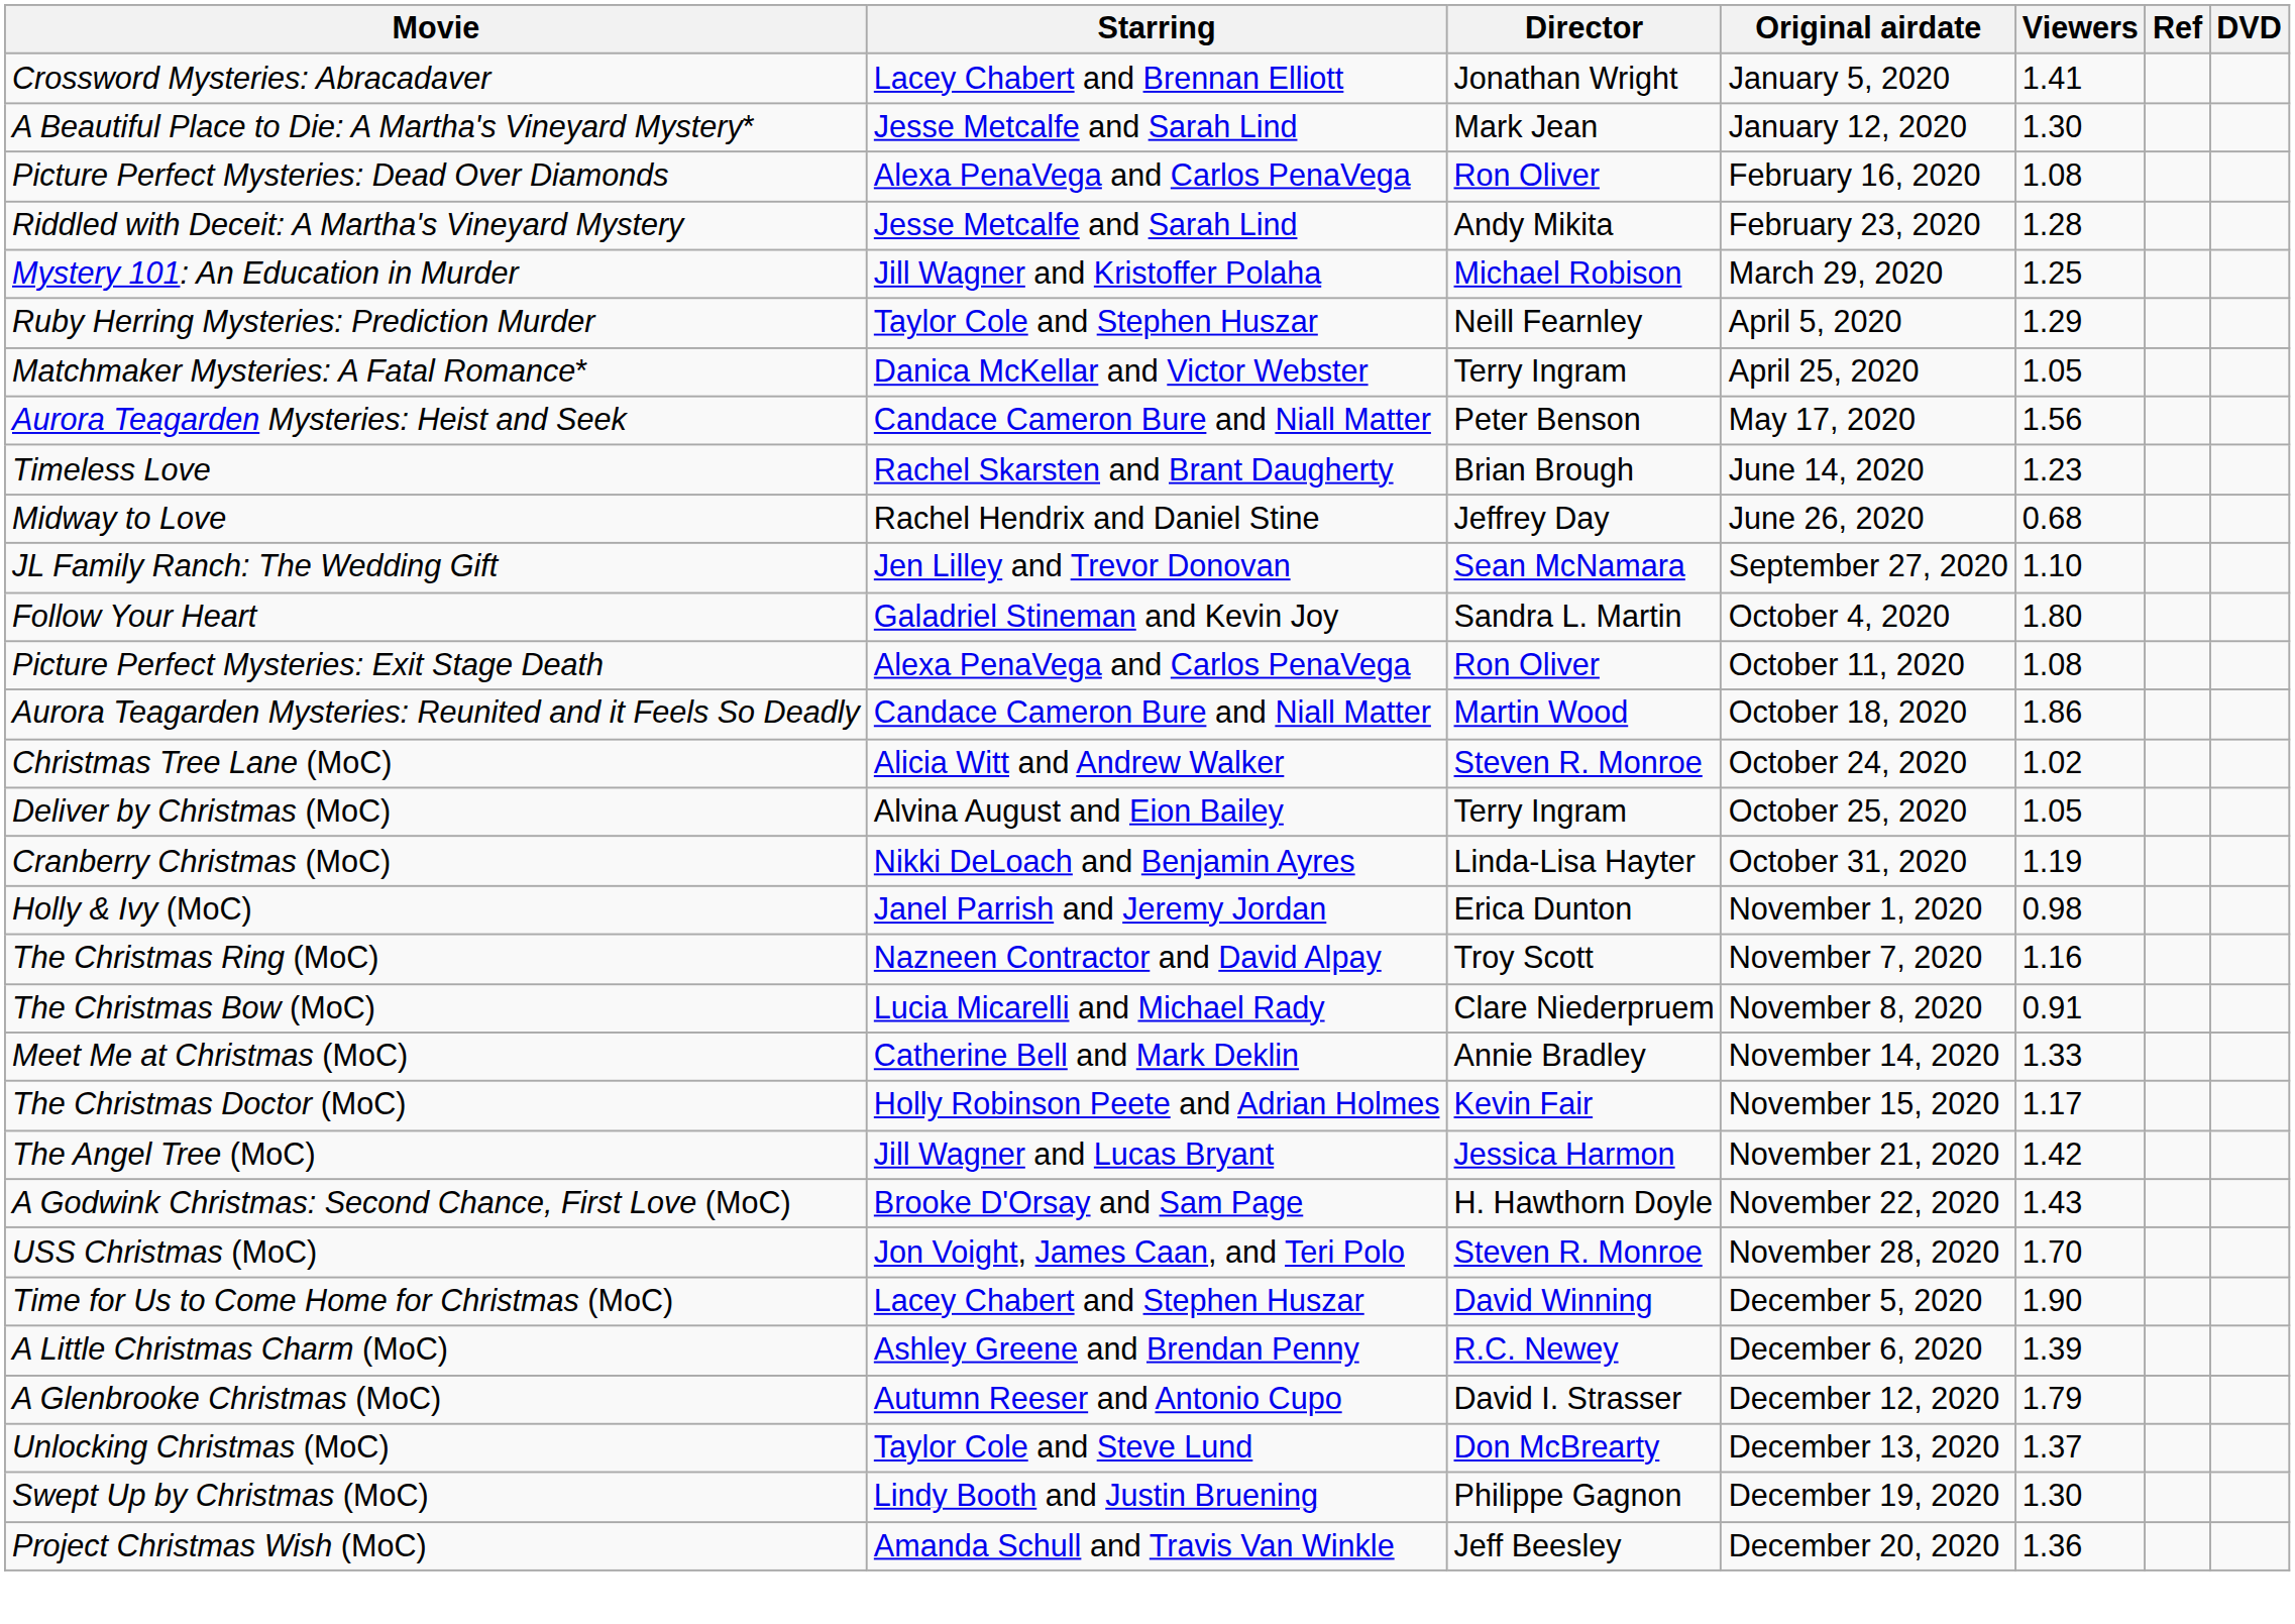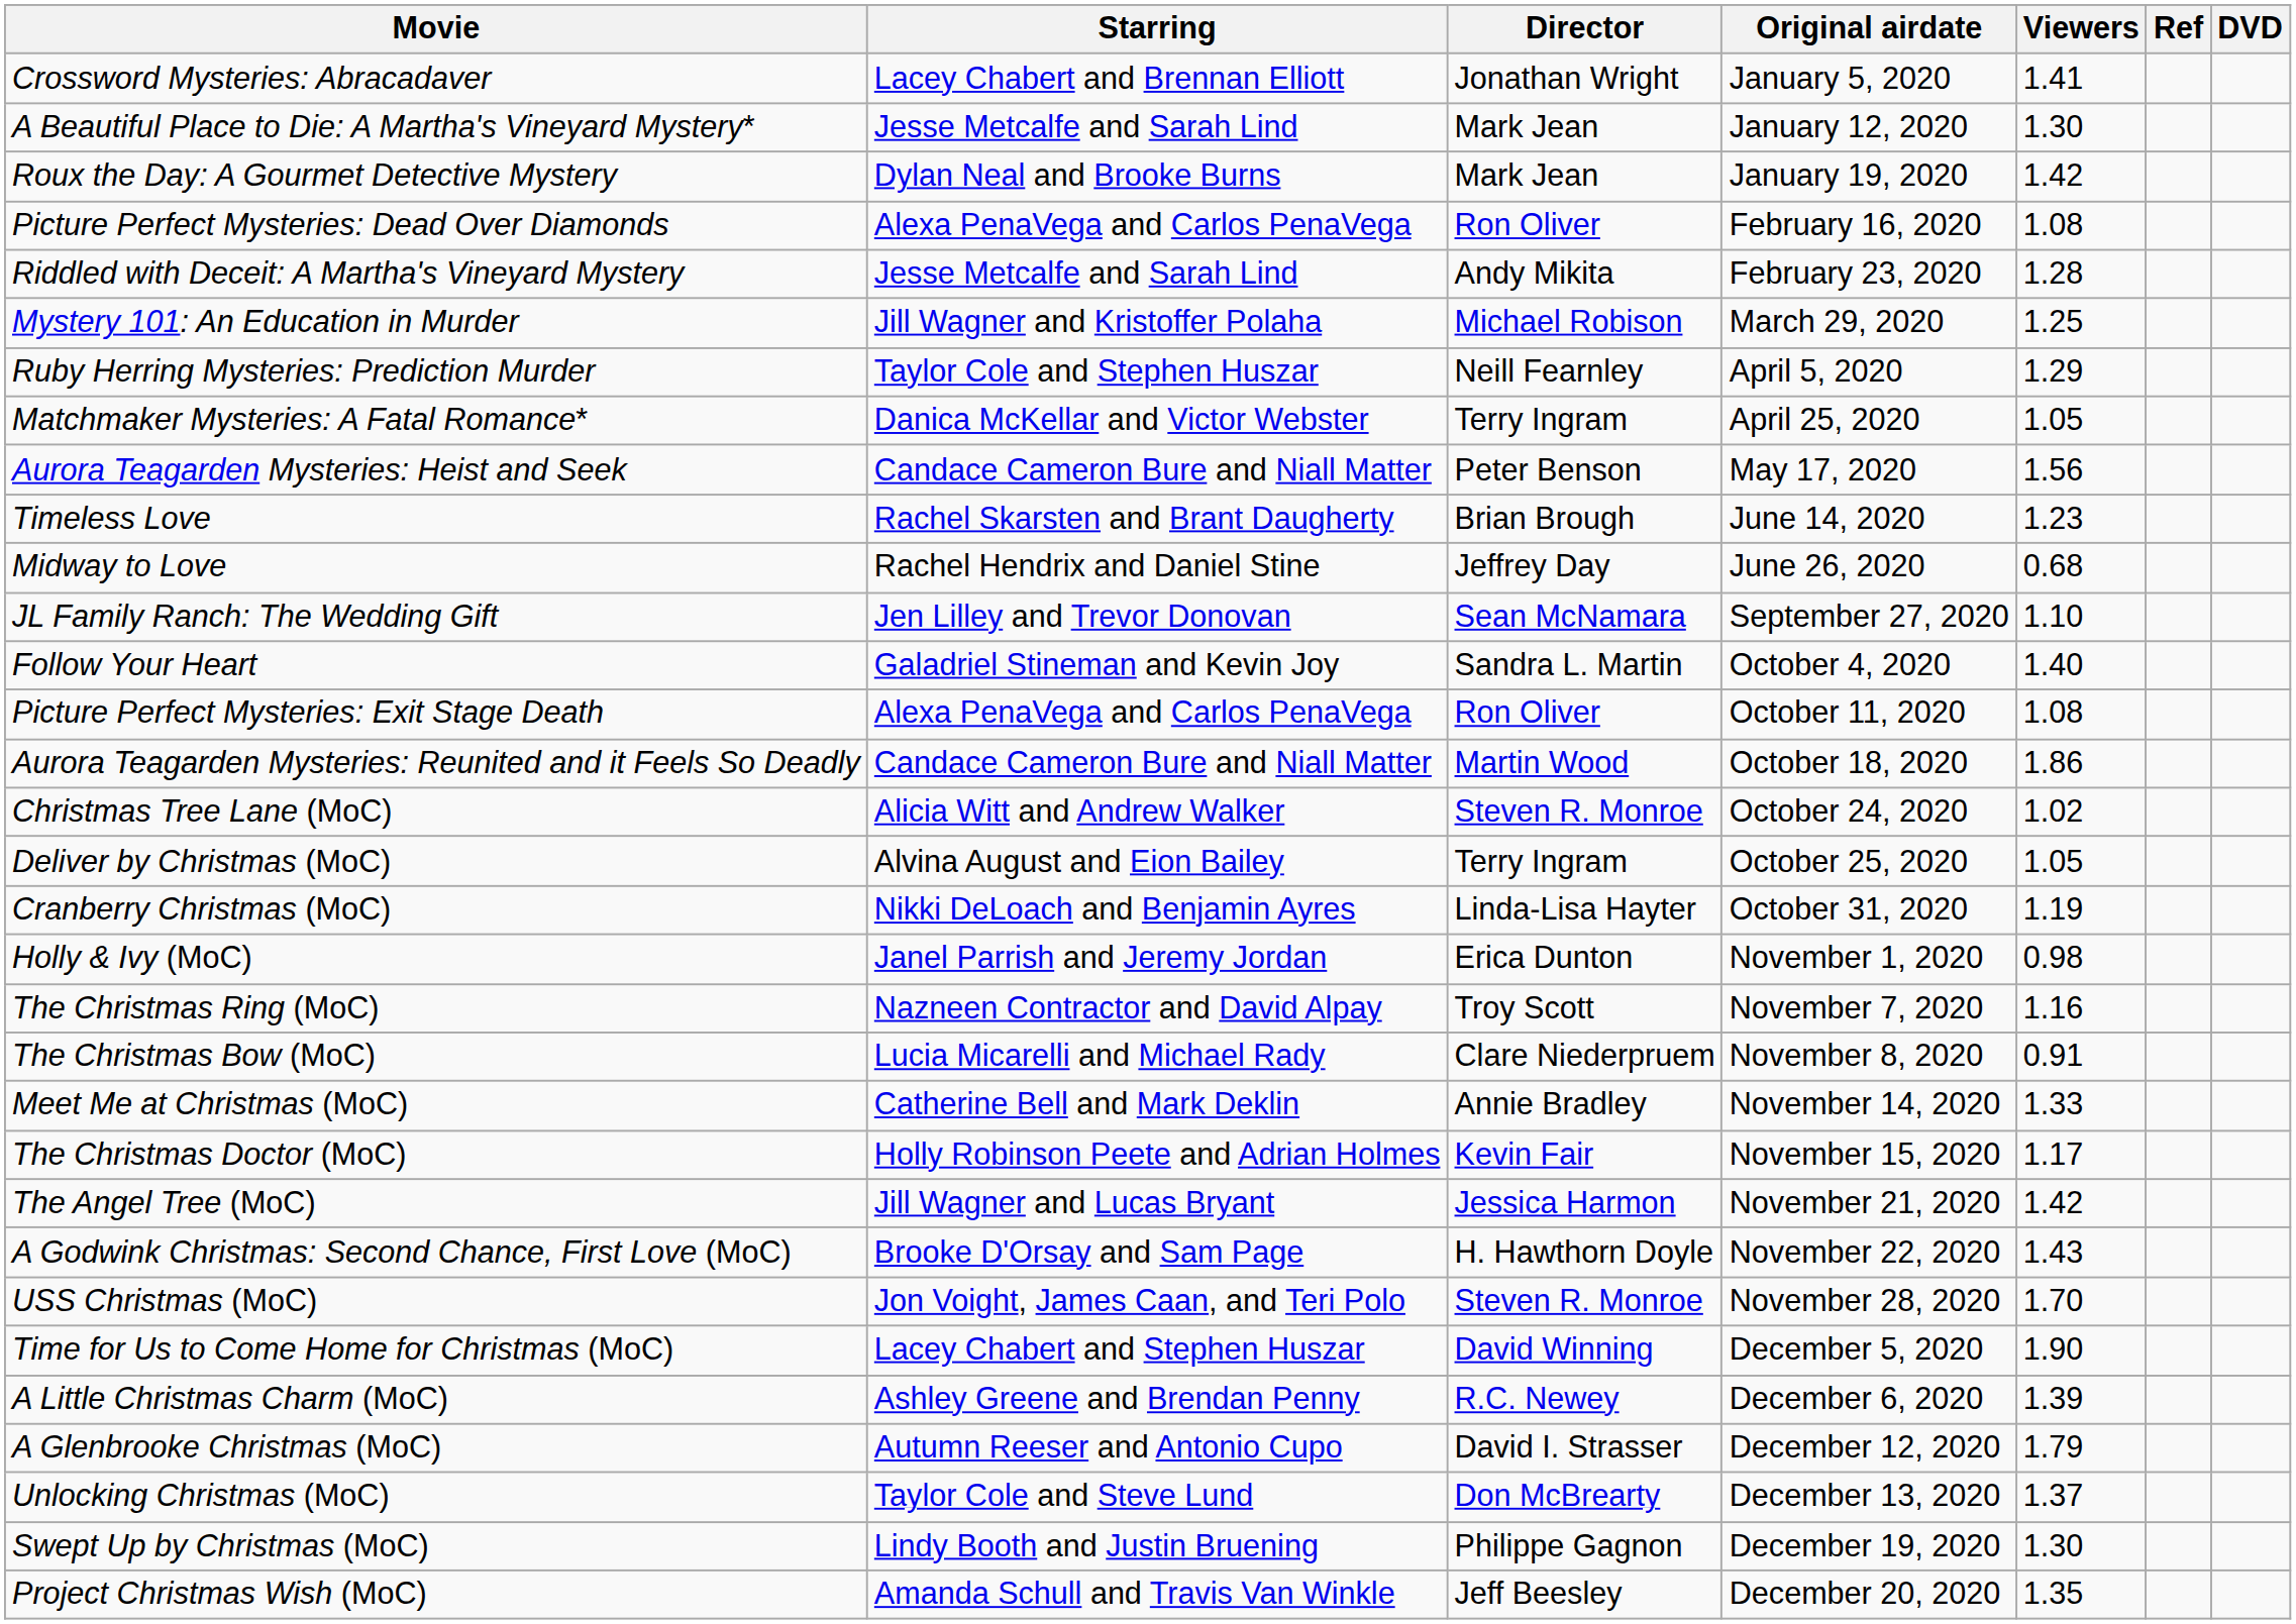 <table class="wikitable sortable">
 <tr>
 <th scope="col" class="unsortable">Movie</th>
 <th scope="col" class="unsortable">Starring</th>
 <th scope="col" class="unsortable">Director</th>
 <th scope="col" class="unsortable">Original airdate</th>
 <th scope="col">Viewers</th>
 <th scope="col" class="unsortable">Ref</th>
 <th scope="col" class="unsortable">DVD</th>
 </tr>
 <tr>
 <td><em>Crossword Mysteries: Abracadaver</em></td>
 <td><a href='#'>Lacey Chabert</a> and <a href='#'>Brennan Elliott</a></td>
 <td>Jonathan Wright</td>
 <td>January 5, 2020</td>
 <td>1.41</td>
 <td></td>
 <td></td>
 </tr>
 <tr>
 <td><em>A Beautiful Place to Die: A Martha's Vineyard Mystery</em>*</td>
 <td><a href='#'>Jesse Metcalfe</a> and <a href='#'>Sarah Lind</a></td>
 <td>Mark Jean</td>
 <td>January 12, 2020</td>
 <td>1.30</td>
+<td></td>
+<td></td>
+</tr>
+<tr>
+<td><em>Roux the Day: A Gourmet Detective Mystery</em></td>
+<td><a href='#'>Dylan Neal</a> and <a href='#'>Brooke Burns</a></td>
+<td>Mark Jean</td>
+<td>January 19, 2020</td>
+<td>1.42</td>
 <td></td>
 <td></td>
 </tr>
 <tr>
 <td><em>Picture Perfect Mysteries: Dead Over Diamonds</em></td>
 <td><a href='#'>Alexa PenaVega</a> and <a href='#'>Carlos PenaVega</a></td>
 <td><a href='#'>Ron Oliver</a></td>
 <td>February 16, 2020</td>
 <td>1.08</td>
 <td></td>
 <td></td>
 </tr>
 <tr>
 <td><em>Riddled with Deceit: A Martha's Vineyard Mystery</em></td>
 <td><a href='#'>Jesse Metcalfe</a> and <a href='#'>Sarah Lind</a></td>
 <td>Andy Mikita</td>
 <td>February 23, 2020</td>
 <td>1.28</td>
 <td></td>
 <td></td>
 </tr>
 <tr>
 <td><em><a href='#'>Mystery 101</a>: An Education in Murder</em></td>
 <td><a href='#'>Jill Wagner</a> and <a href='#'>Kristoffer Polaha</a></td>
 <td><a href='#'>Michael Robison</a></td>
 <td>March 29, 2020</td>
 <td>1.25</td>
 <td></td>
 <td></td>
 </tr>
 <tr>
 <td><em>Ruby Herring Mysteries: Prediction Murder</em></td>
 <td><a href='#'>Taylor Cole</a> and <a href='#'>Stephen Huszar</a></td>
 <td>Neill Fearnley</td>
 <td>April 5, 2020</td>
 <td>1.29</td>
 <td></td>
 <td></td>
 </tr>
 <tr>
 <td><em>Matchmaker Mysteries: A Fatal Romance</em>*</td>
 <td><a href='#'>Danica McKellar</a> and <a href='#'>Victor Webster</a></td>
 <td>Terry Ingram</td>
 <td>April 25, 2020</td>
 <td>1.05</td>
 <td></td>
 <td></td>
 </tr>
 <tr>
 <td><em><a href='#'>Aurora Teagarden</a> Mysteries: Heist and Seek</em></td>
 <td><a href='#'>Candace Cameron Bure</a> and <a href='#'>Niall Matter</a></td>
 <td>Peter Benson</td>
 <td>May 17, 2020</td>
 <td>1.56</td>
 <td></td>
 <td></td>
 </tr>
 <tr>
 <td><em>Timeless Love</em></td>
 <td><a href='#'>Rachel Skarsten</a> and <a href='#'>Brant Daugherty</a></td>
 <td>Brian Brough</td>
 <td>June 14, 2020</td>
 <td>1.23</td>
 <td></td>
 <td></td>
 </tr>
 <tr>
 <td><em>Midway to Love</em></td>
 <td>Rachel Hendrix and Daniel Stine</td>
 <td>Jeffrey Day</td>
 <td>June 26, 2020</td>
 <td>0.68</td>
 <td></td>
 <td></td>
 </tr>
 <tr>
 <td><em>JL Family Ranch: The Wedding Gift</em></td>
 <td><a href='#'>Jen Lilley</a> and <a href='#'>Trevor Donovan</a></td>
 <td><a href='#'>Sean McNamara</a></td>
 <td>September 27, 2020</td>
 <td>1.10</td>
 <td></td>
 <td></td>
 </tr>
 <tr>
 <td><em>Follow Your Heart</em></td>
 <td><a href='#'>Galadriel Stineman</a> and Kevin Joy</td>
 <td>Sandra L. Martin</td>
 <td>October 4, 2020</td>
-<td>1.80</td>
+<td>1.40</td>
 <td></td>
 <td></td>
 </tr>
 <tr>
 <td><em>Picture Perfect Mysteries: Exit Stage Death</em></td>
 <td><a href='#'>Alexa PenaVega</a> and <a href='#'>Carlos PenaVega</a></td>
 <td><a href='#'>Ron Oliver</a></td>
 <td>October 11, 2020</td>
 <td>1.08</td>
 <td></td>
 <td></td>
 </tr>
 <tr>
 <td><em>Aurora Teagarden Mysteries: Reunited and it Feels So Deadly</em></td>
 <td><a href='#'>Candace Cameron Bure</a> and <a href='#'>Niall Matter</a></td>
 <td><a href='#'>Martin Wood</a></td>
 <td>October 18, 2020</td>
 <td>1.86</td>
 <td></td>
 <td></td>
 </tr>
 <tr>
 <td><em>Christmas Tree Lane</em> (MoC)</td>
 <td><a href='#'>Alicia Witt</a> and <a href='#'>Andrew Walker</a></td>
 <td><a href='#'>Steven R. Monroe</a></td>
 <td>October 24, 2020</td>
 <td>1.02</td>
 <td></td>
 <td></td>
 </tr>
 <tr>
 <td><em>Deliver by Christmas</em> (MoC)</td>
 <td>Alvina August and <a href='#'>Eion Bailey</a></td>
 <td>Terry Ingram</td>
 <td>October 25, 2020</td>
 <td>1.05</td>
 <td></td>
 <td></td>
 </tr>
 <tr>
 <td><em>Cranberry Christmas</em> (MoC)</td>
 <td><a href='#'>Nikki DeLoach</a> and <a href='#'>Benjamin Ayres</a></td>
 <td>Linda-Lisa Hayter</td>
 <td>October 31, 2020</td>
 <td>1.19</td>
 <td></td>
 <td></td>
 </tr>
 <tr>
 <td><em>Holly & Ivy</em> (MoC)</td>
 <td><a href='#'>Janel Parrish</a> and <a href='#'>Jeremy Jordan</a></td>
 <td>Erica Dunton</td>
 <td>November 1, 2020</td>
 <td>0.98</td>
 <td></td>
 <td></td>
 </tr>
 <tr>
 <td><em>The Christmas Ring</em> (MoC)</td>
 <td><a href='#'>Nazneen Contractor</a> and <a href='#'>David Alpay</a></td>
 <td>Troy Scott</td>
 <td>November 7, 2020</td>
 <td>1.16</td>
 <td></td>
 <td></td>
 </tr>
 <tr>
 <td><em>The Christmas Bow</em> (MoC)</td>
 <td><a href='#'>Lucia Micarelli</a> and <a href='#'>Michael Rady</a></td>
 <td>Clare Niederpruem</td>
 <td>November 8, 2020</td>
 <td>0.91</td>
 <td></td>
 <td></td>
 </tr>
 <tr>
 <td><em>Meet Me at Christmas</em> (MoC)</td>
 <td><a href='#'>Catherine Bell</a> and <a href='#'>Mark Deklin</a></td>
 <td>Annie Bradley</td>
 <td>November 14, 2020</td>
 <td>1.33</td>
 <td></td>
 <td></td>
 </tr>
 <tr>
 <td><em>The Christmas Doctor</em> (MoC)</td>
 <td><a href='#'>Holly Robinson Peete</a> and <a href='#'>Adrian Holmes</a></td>
 <td><a href='#'>Kevin Fair</a></td>
 <td>November 15, 2020</td>
 <td>1.17</td>
 <td></td>
 <td></td>
 </tr>
 <tr>
 <td><em>The Angel Tree</em> (MoC)</td>
 <td><a href='#'>Jill Wagner</a> and <a href='#'>Lucas Bryant</a></td>
 <td><a href='#'>Jessica Harmon</a></td>
 <td>November 21, 2020</td>
 <td>1.42</td>
 <td></td>
 <td></td>
 </tr>
 <tr>
 <td><em>A Godwink Christmas: Second Chance, First Love</em> (MoC)</td>
 <td><a href='#'>Brooke D'Orsay</a> and <a href='#'>Sam Page</a></td>
 <td>H. Hawthorn Doyle</td>
 <td>November 22, 2020</td>
 <td>1.43</td>
 <td></td>
 <td></td>
 </tr>
 <tr>
 <td><em>USS Christmas</em> (MoC)</td>
 <td><a href='#'>Jon Voight</a>, <a href='#'>James Caan</a>, and <a href='#'>Teri Polo</a></td>
 <td><a href='#'>Steven R. Monroe</a></td>
 <td>November 28, 2020</td>
 <td>1.70</td>
 <td></td>
 <td></td>
 </tr>
 <tr>
 <td><em>Time for Us to Come Home for Christmas</em> (MoC)</td>
 <td><a href='#'>Lacey Chabert</a> and <a href='#'>Stephen Huszar</a></td>
 <td><a href='#'>David Winning</a></td>
 <td>December 5, 2020</td>
 <td>1.90</td>
 <td></td>
 <td></td>
 </tr>
 <tr>
 <td><em>A Little Christmas Charm</em> (MoC)</td>
 <td><a href='#'>Ashley Greene</a> and <a href='#'>Brendan Penny</a></td>
 <td><a href='#'>R.C. Newey</a></td>
 <td>December 6, 2020</td>
 <td>1.39</td>
 <td></td>
 <td></td>
 </tr>
 <tr>
 <td><em>A Glenbrooke Christmas</em> (MoC)</td>
 <td><a href='#'>Autumn Reeser</a> and <a href='#'>Antonio Cupo</a></td>
 <td>David I. Strasser</td>
 <td>December 12, 2020</td>
 <td>1.79</td>
 <td></td>
 <td></td>
 </tr>
 <tr>
 <td><em>Unlocking Christmas</em> (MoC)</td>
 <td><a href='#'>Taylor Cole</a> and <a href='#'>Steve Lund</a></td>
 <td><a href='#'>Don McBrearty</a></td>
 <td>December 13, 2020</td>
 <td>1.37</td>
 <td></td>
 <td></td>
 </tr>
 <tr>
 <td><em>Swept Up by Christmas</em> (MoC)</td>
 <td><a href='#'>Lindy Booth</a> and <a href='#'>Justin Bruening</a></td>
 <td>Philippe Gagnon</td>
 <td>December 19, 2020</td>
 <td>1.30</td>
 <td></td>
 <td></td>
 </tr>
 <tr>
 <td><em>Project Christmas Wish</em> (MoC)</td>
 <td><a href='#'>Amanda Schull</a> and <a href='#'>Travis Van Winkle</a></td>
 <td>Jeff Beesley</td>
 <td>December 20, 2020</td>
-<td>1.36</td>
+<td>1.35</td>
 <td></td>
 <td></td>
 </tr>
 </table>
